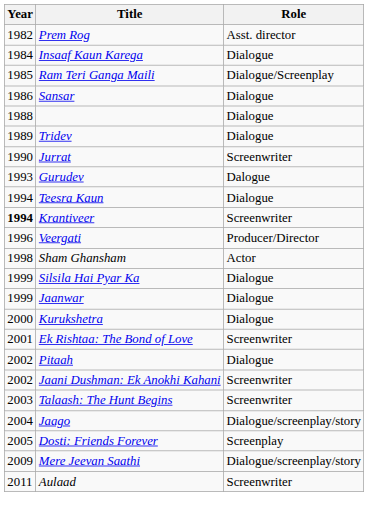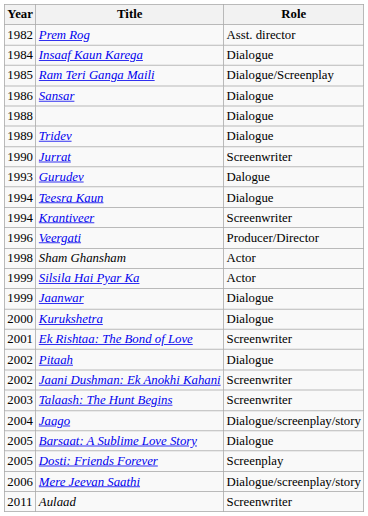 <table class="wikitable sortable">
 <tr>
 <th>Year</th>
 <th>Title</th>
 <th>Role</th>
 </tr>
 <tr>
 <td>1982</td>
 <td><em><a href='#'>Prem Rog</a></em></td>
 <td>Asst. director</td>
 </tr>
 <tr>
 <td>1984</td>
 <td><em><a href='#'>Insaaf Kaun Karega</a></em></td>
 <td>Dialogue</td>
 </tr>
 <tr>
 <td>1985</td>
 <td><em><a href='#'>Ram Teri Ganga Maili</a></em></td>
 <td>Dialogue/Screenplay</td>
 </tr>
 <tr>
 <td>1986</td>
 <td><a href='#'><em>Sansar</em></a></td>
 <td>Dialogue</td>
 </tr>
 <tr>
 <td>1988</td>
 <td></td>
 <td>Dialogue</td>
 </tr>
 <tr>
 <td>1989</td>
 <td><em><a href='#'>Tridev</a></em></td>
 <td>Dialogue</td>
 </tr>
 <tr>
 <td>1990</td>
 <td><em><a href='#'>Jurrat</a></em></td>
 <td>Screenwriter</td>
 </tr>
 <tr>
 <td>1993</td>
 <td><a href='#'><em>Gurudev</em></a></td>
 <td>Dalogue</td>
 </tr>
 <tr>
 <td>1994</td>
 <td><em><a href='#'>Teesra Kaun</a></em></td>
 <td>Dialogue</td>
 </tr>
 <tr>
-<td><strong>1994</strong></td>
+<td>1994</td>
 <td><em><a href='#'>Krantiveer</a></em></td>
 <td>Screenwriter</td>
 </tr>
 <tr>
 <td>1996</td>
 <td><em><a href='#'>Veergati</a></em></td>
 <td>Producer/Director</td>
 </tr>
 <tr>
 <td>1998</td>
 <td><em>Sham Ghansham</em></td>
 <td>Actor</td>
 </tr>
 <tr>
 <td>1999</td>
 <td><em><a href='#'>Silsila Hai Pyar Ka</a></em></td>
-<td>Dialogue</td>
+<td>Actor</td>
 </tr>
 <tr>
 <td>1999</td>
 <td><a href='#'><em>Jaanwar</em></a></td>
 <td>Dialogue</td>
 </tr>
 <tr>
 <td>2000</td>
 <td><a href='#'><em>Kurukshetra</em></a></td>
 <td>Dialogue</td>
 </tr>
 <tr>
 <td>2001</td>
 <td><em><a href='#'>Ek Rishtaa: The Bond of Love</a></em></td>
 <td>Screenwriter</td>
 </tr>
 <tr>
 <td>2002</td>
 <td><em><a href='#'>Pitaah</a></em></td>
 <td>Dialogue</td>
 </tr>
 <tr>
 <td>2002</td>
 <td><em><a href='#'>Jaani Dushman: Ek Anokhi Kahani</a></em></td>
 <td>Screenwriter</td>
 </tr>
 <tr>
 <td>2003</td>
 <td><em><a href='#'>Talaash: The Hunt Begins</a></em></td>
 <td>Screenwriter</td>
 </tr>
 <tr>
 <td>2004</td>
 <td><a href='#'><em>Jaago</em></a></td>
 <td>Dialogue/screenplay/story</td>
 </tr>
 <tr>
 <td>2005</td>
+<td><a href='#'><em>Barsaat: A Sublime Love Story</em></a></td>
+<td>Dialogue</td>
+</tr>
+<tr>
+<td>2005</td>
 <td><em><a href='#'>Dosti: Friends Forever</a></em></td>
 <td>Screenplay</td>
 </tr>
 <tr>
-<td>2009</td>
+<td>2006</td>
 <td><a href='#'><em>Mere Jeevan Saathi</em></a></td>
 <td>Dialogue/screenplay/story</td>
 </tr>
 <tr>
 <td>2011</td>
 <td><em>Aulaad</em></td>
 <td>Screenwriter</td>
 </tr>
 </table>
